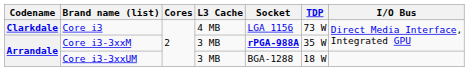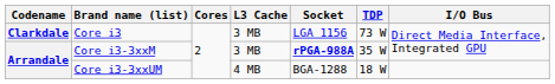 <table class="wikitable">
 <tr>
 <th>Codename</th>
 <th>Brand name (list)</th>
 <th>Cores</th>
 <th>L3 Cache</th>
 <th>Socket</th>
 <th><a href='#'>TDP</a></th>
 <th>I/O Bus</th>
 </tr>
 <tr>
 <th><a href='#'>Clarkdale</a></th>
 <td><a href='#'>Core i3</a></td>
 <td rowspan=3>2</td>
-<td>4 MB</td>
+<td>3 MB</td>
 <td><a href='#'>LGA 1156</a></td>
 <td>73 W</td>
 <td rowspan=2><a href='#'>Direct Media Interface</a>,<br> Integrated <a href='#'>GPU</a></td>
 </tr>
 <tr>
 <th rowspan=2><a href='#'>Arrandale</a></th>
 <td><a href='#'>Core i3-3xxM</a></td>
 <td>3 MB</td>
 <td><strong><a href='#'>rPGA-988A</a></strong></td>
 <td>35 W</td>
 </tr>
 <tr>
 <td><a href='#'>Core i3-3xxUM</a></td>
-<td>3 MB</td>
+<td>4 MB</td>
 <td>BGA-1288</td>
 <td>18 W</td>
 <td></td>
 </tr>
 </table>
